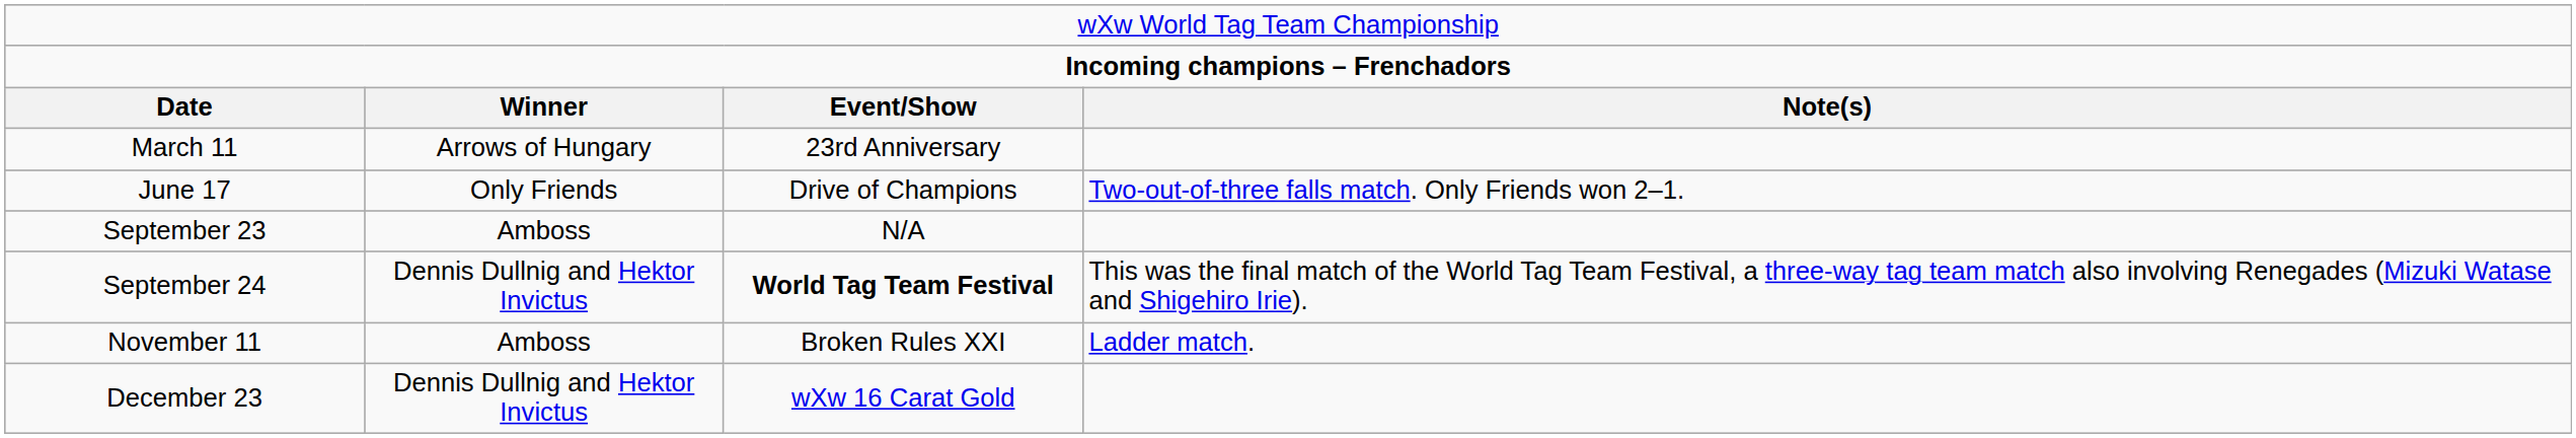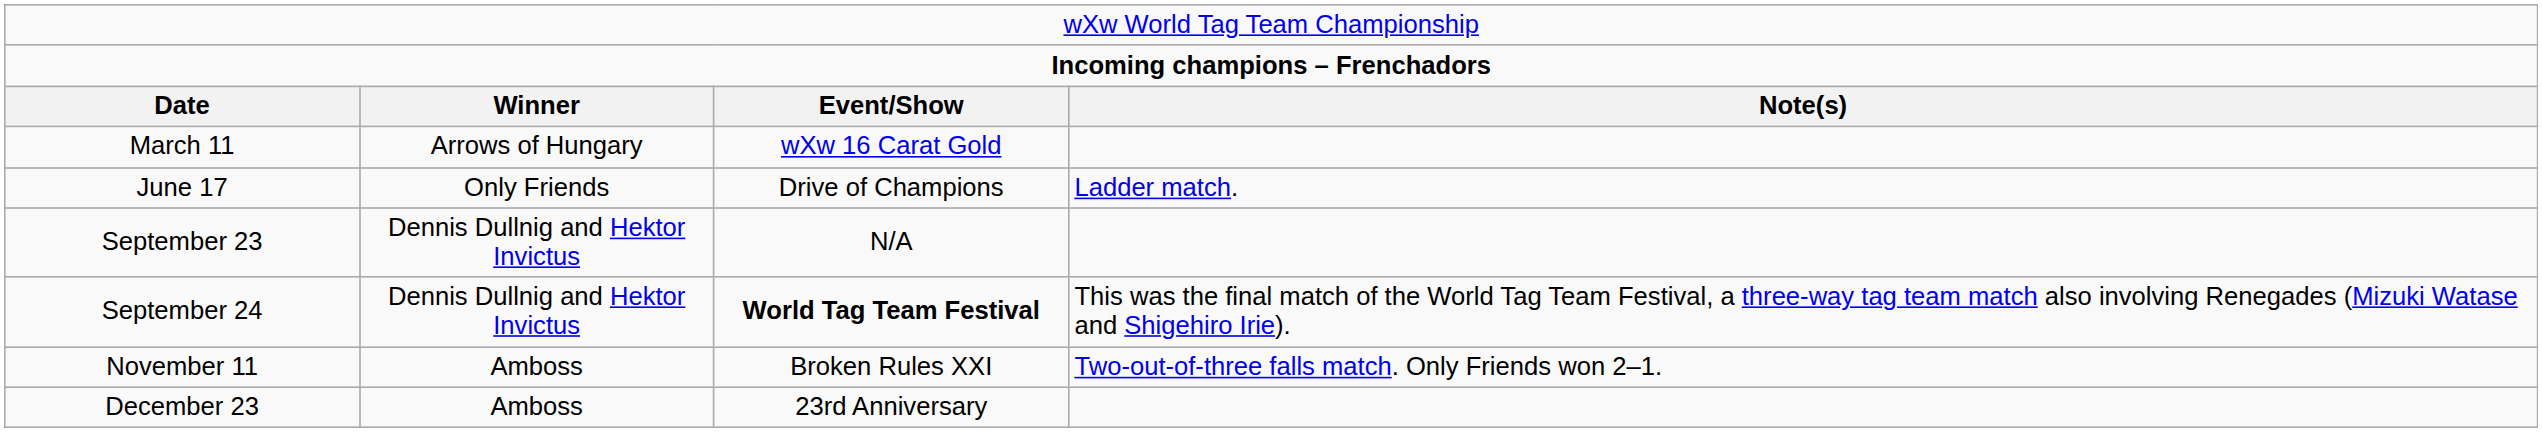 <table class="wikitable" style="text-align:center; width:100%;">
 <tr>
 <td colspan="5" style="text-align: center;"><a href='#'>wXw World Tag Team Championship</a></td>
 </tr>
 <tr>
 <td colspan="5" style="text-align: center;"><strong>Incoming champions – Frenchadors </strong></td>
 </tr>
 <tr>
 <th width=14%>Date</th>
 <th width=14%>Winner</th>
 <th width=14%>Event/Show</th>
 <th width=58%>Note(s)</th>
 </tr>
 <tr>
 <td>March 11</td>
 <td>Arrows of Hungary<br></td>
-<td>23rd Anniversary</td>
+<td><a href='#'>wXw 16 Carat Gold</a><br></td>
 <td></td>
 </tr>
 <tr>
 <td>June 17</td>
 <td>Only Friends<br></td>
 <td>Drive of Champions</td>
-<td align=left><a href='#'>Two-out-of-three falls match</a>. Only Friends won 2–1.</td>
+<td align=left><a href='#'>Ladder match</a>.</td>
 </tr>
 <tr>
 <td>September 23</td>
-<td>Amboss<br></td>
+<td>Dennis Dullnig and <a href='#'>Hektor Invictus</a></td>
 <td>N/A</td>
 <td></td>
 </tr>
 <tr>
 <td>September 24</td>
 <td>Dennis Dullnig and <a href='#'>Hektor Invictus</a></td>
 <td><strong>World Tag Team Festival</strong></td>
 <td align=left>This was the final match of the World Tag Team Festival, a <a href='#'>three-way tag team match</a> also involving Renegades (<a href='#'>Mizuki Watase</a> and <a href='#'>Shigehiro Irie</a>).</td>
 </tr>
 <tr>
 <td>November 11</td>
 <td>Amboss<br></td>
 <td>Broken Rules XXI</td>
-<td align=left><a href='#'>Ladder match</a>.</td>
+<td align=left><a href='#'>Two-out-of-three falls match</a>. Only Friends won 2–1.</td>
 </tr>
 <tr>
 <td>December 23</td>
-<td>Dennis Dullnig and <a href='#'>Hektor Invictus</a></td>
-<td><a href='#'>wXw 16 Carat Gold</a><br></td>
+<td>Amboss<br></td>
+<td>23rd Anniversary</td>
 <td></td>
 </tr>
 </table>
